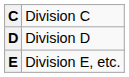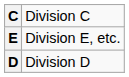 <table class="wikitable plainrowheaders" style="font-size:85%">
 <tr>
 <th scope="row">C</th>
 <td>Division C</td>
 </tr>
 <tr>
+<th scope="row">E</th>
+<td>Division E, etc.</td>
+</tr>
+<tr>
 <th scope="row">D</th>
 <td>Division D</td>
 </tr>
-<tr>
-<th scope="row">E</th>
-<td>Division E, etc.</td>
-</tr>
 </table>
